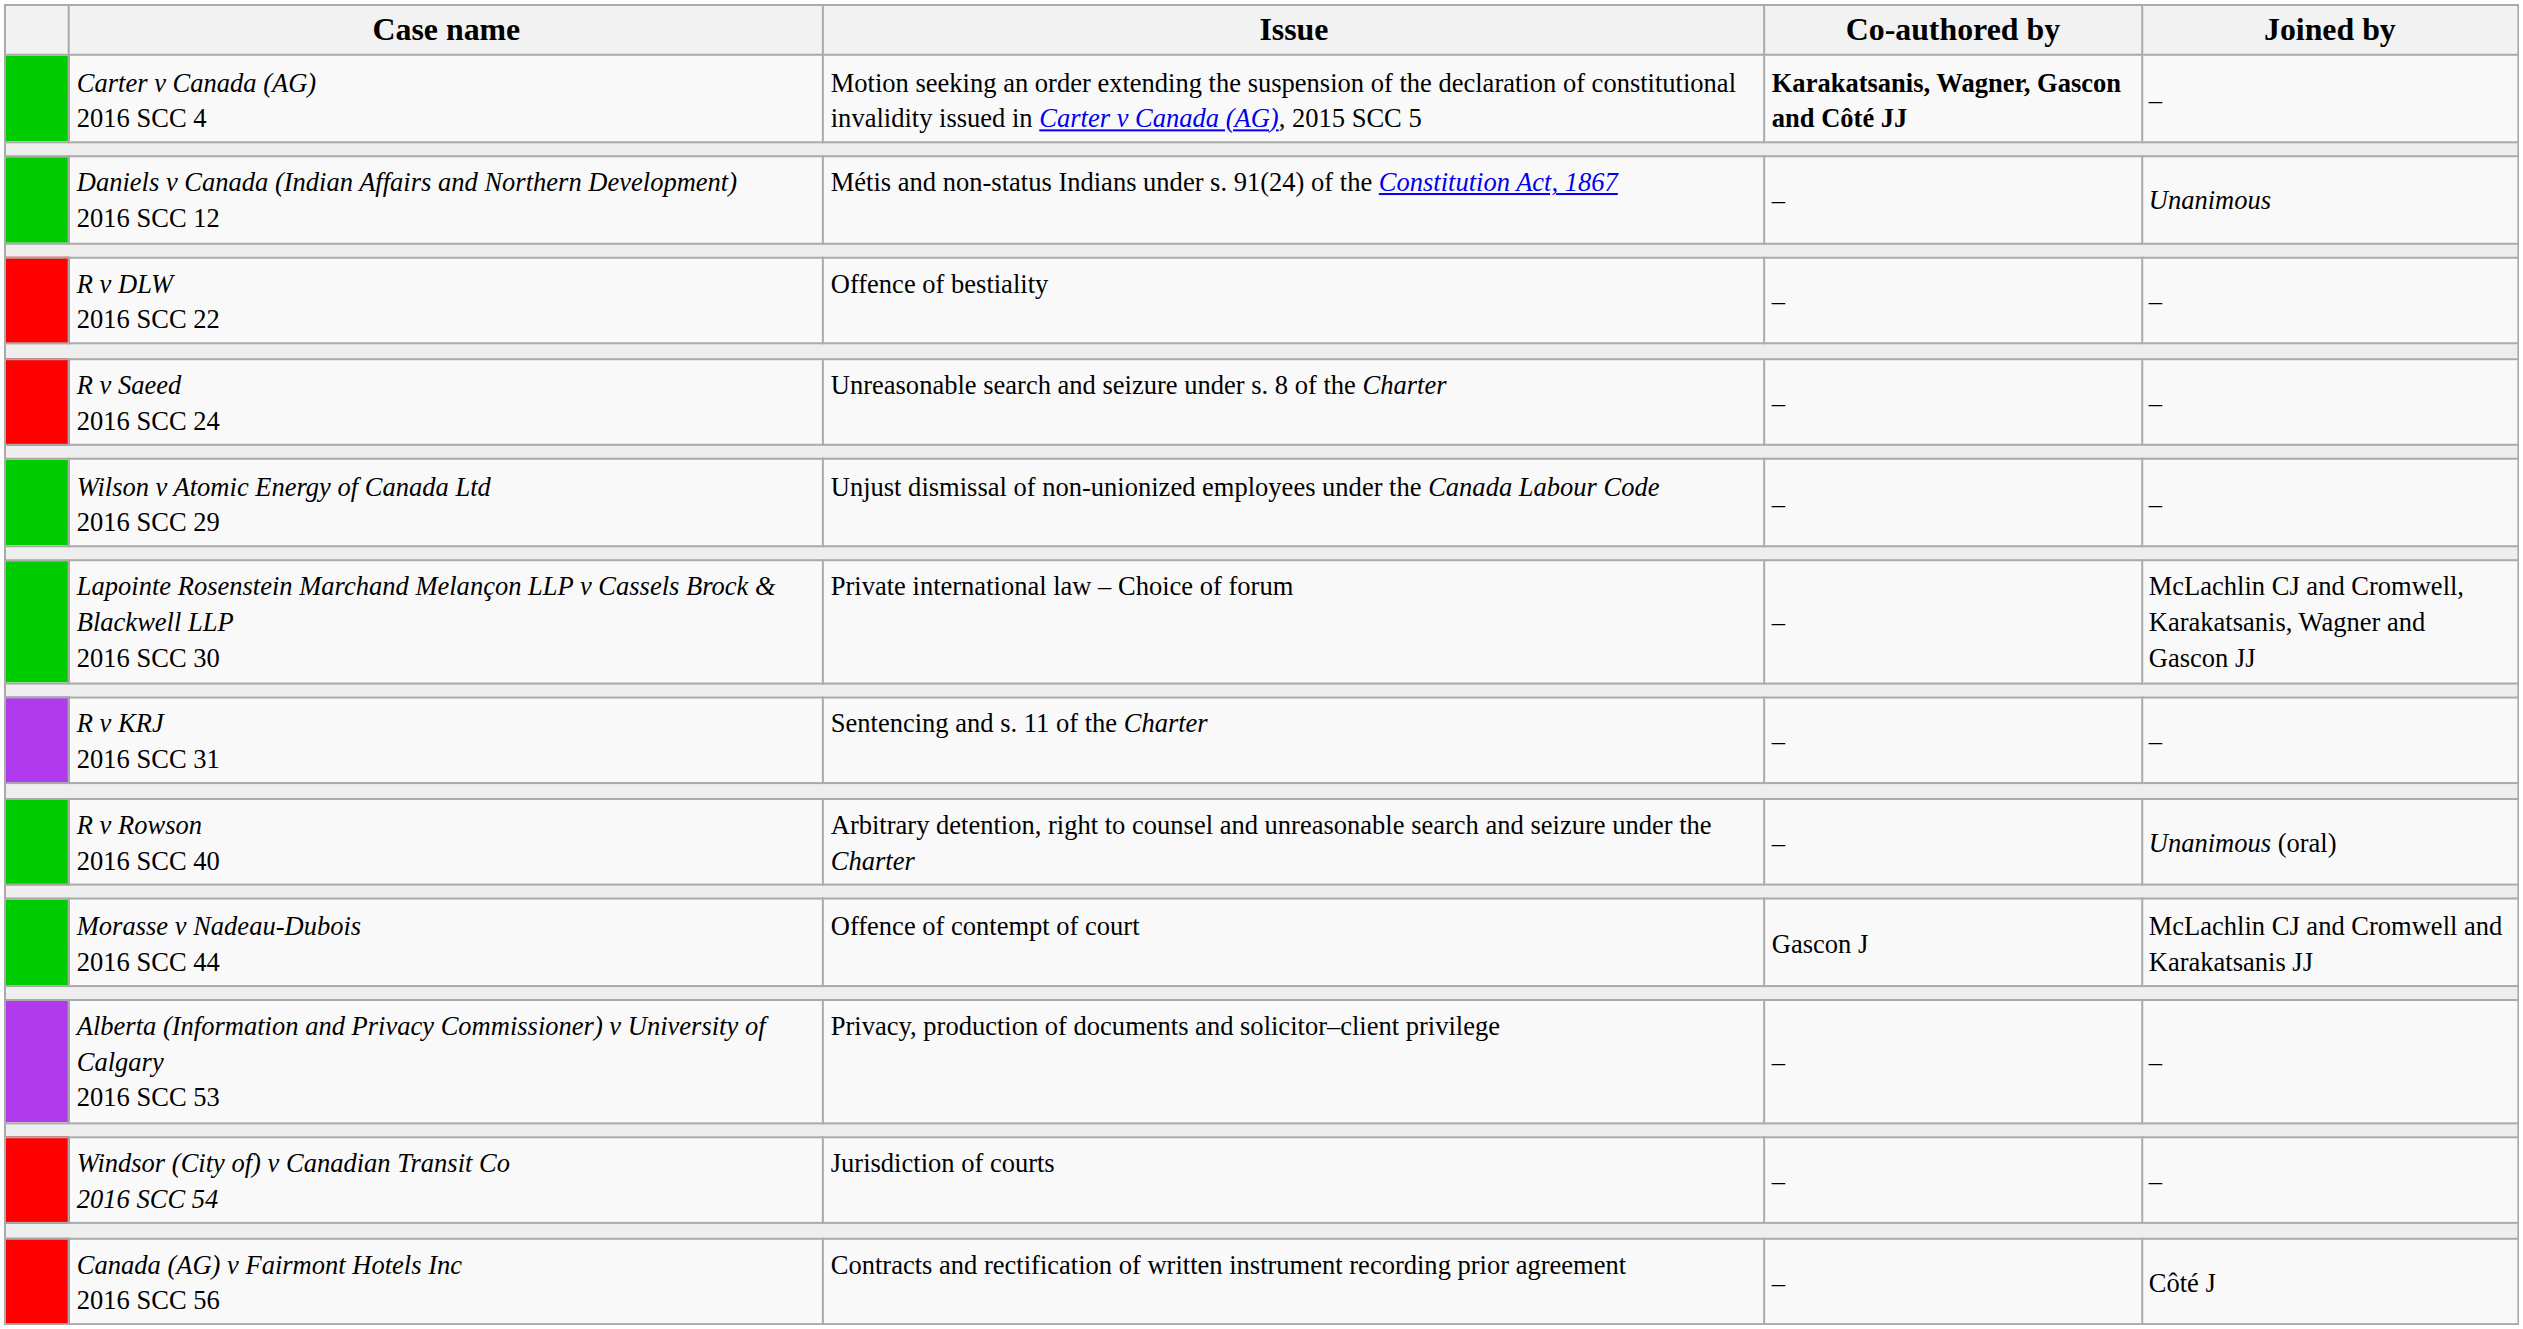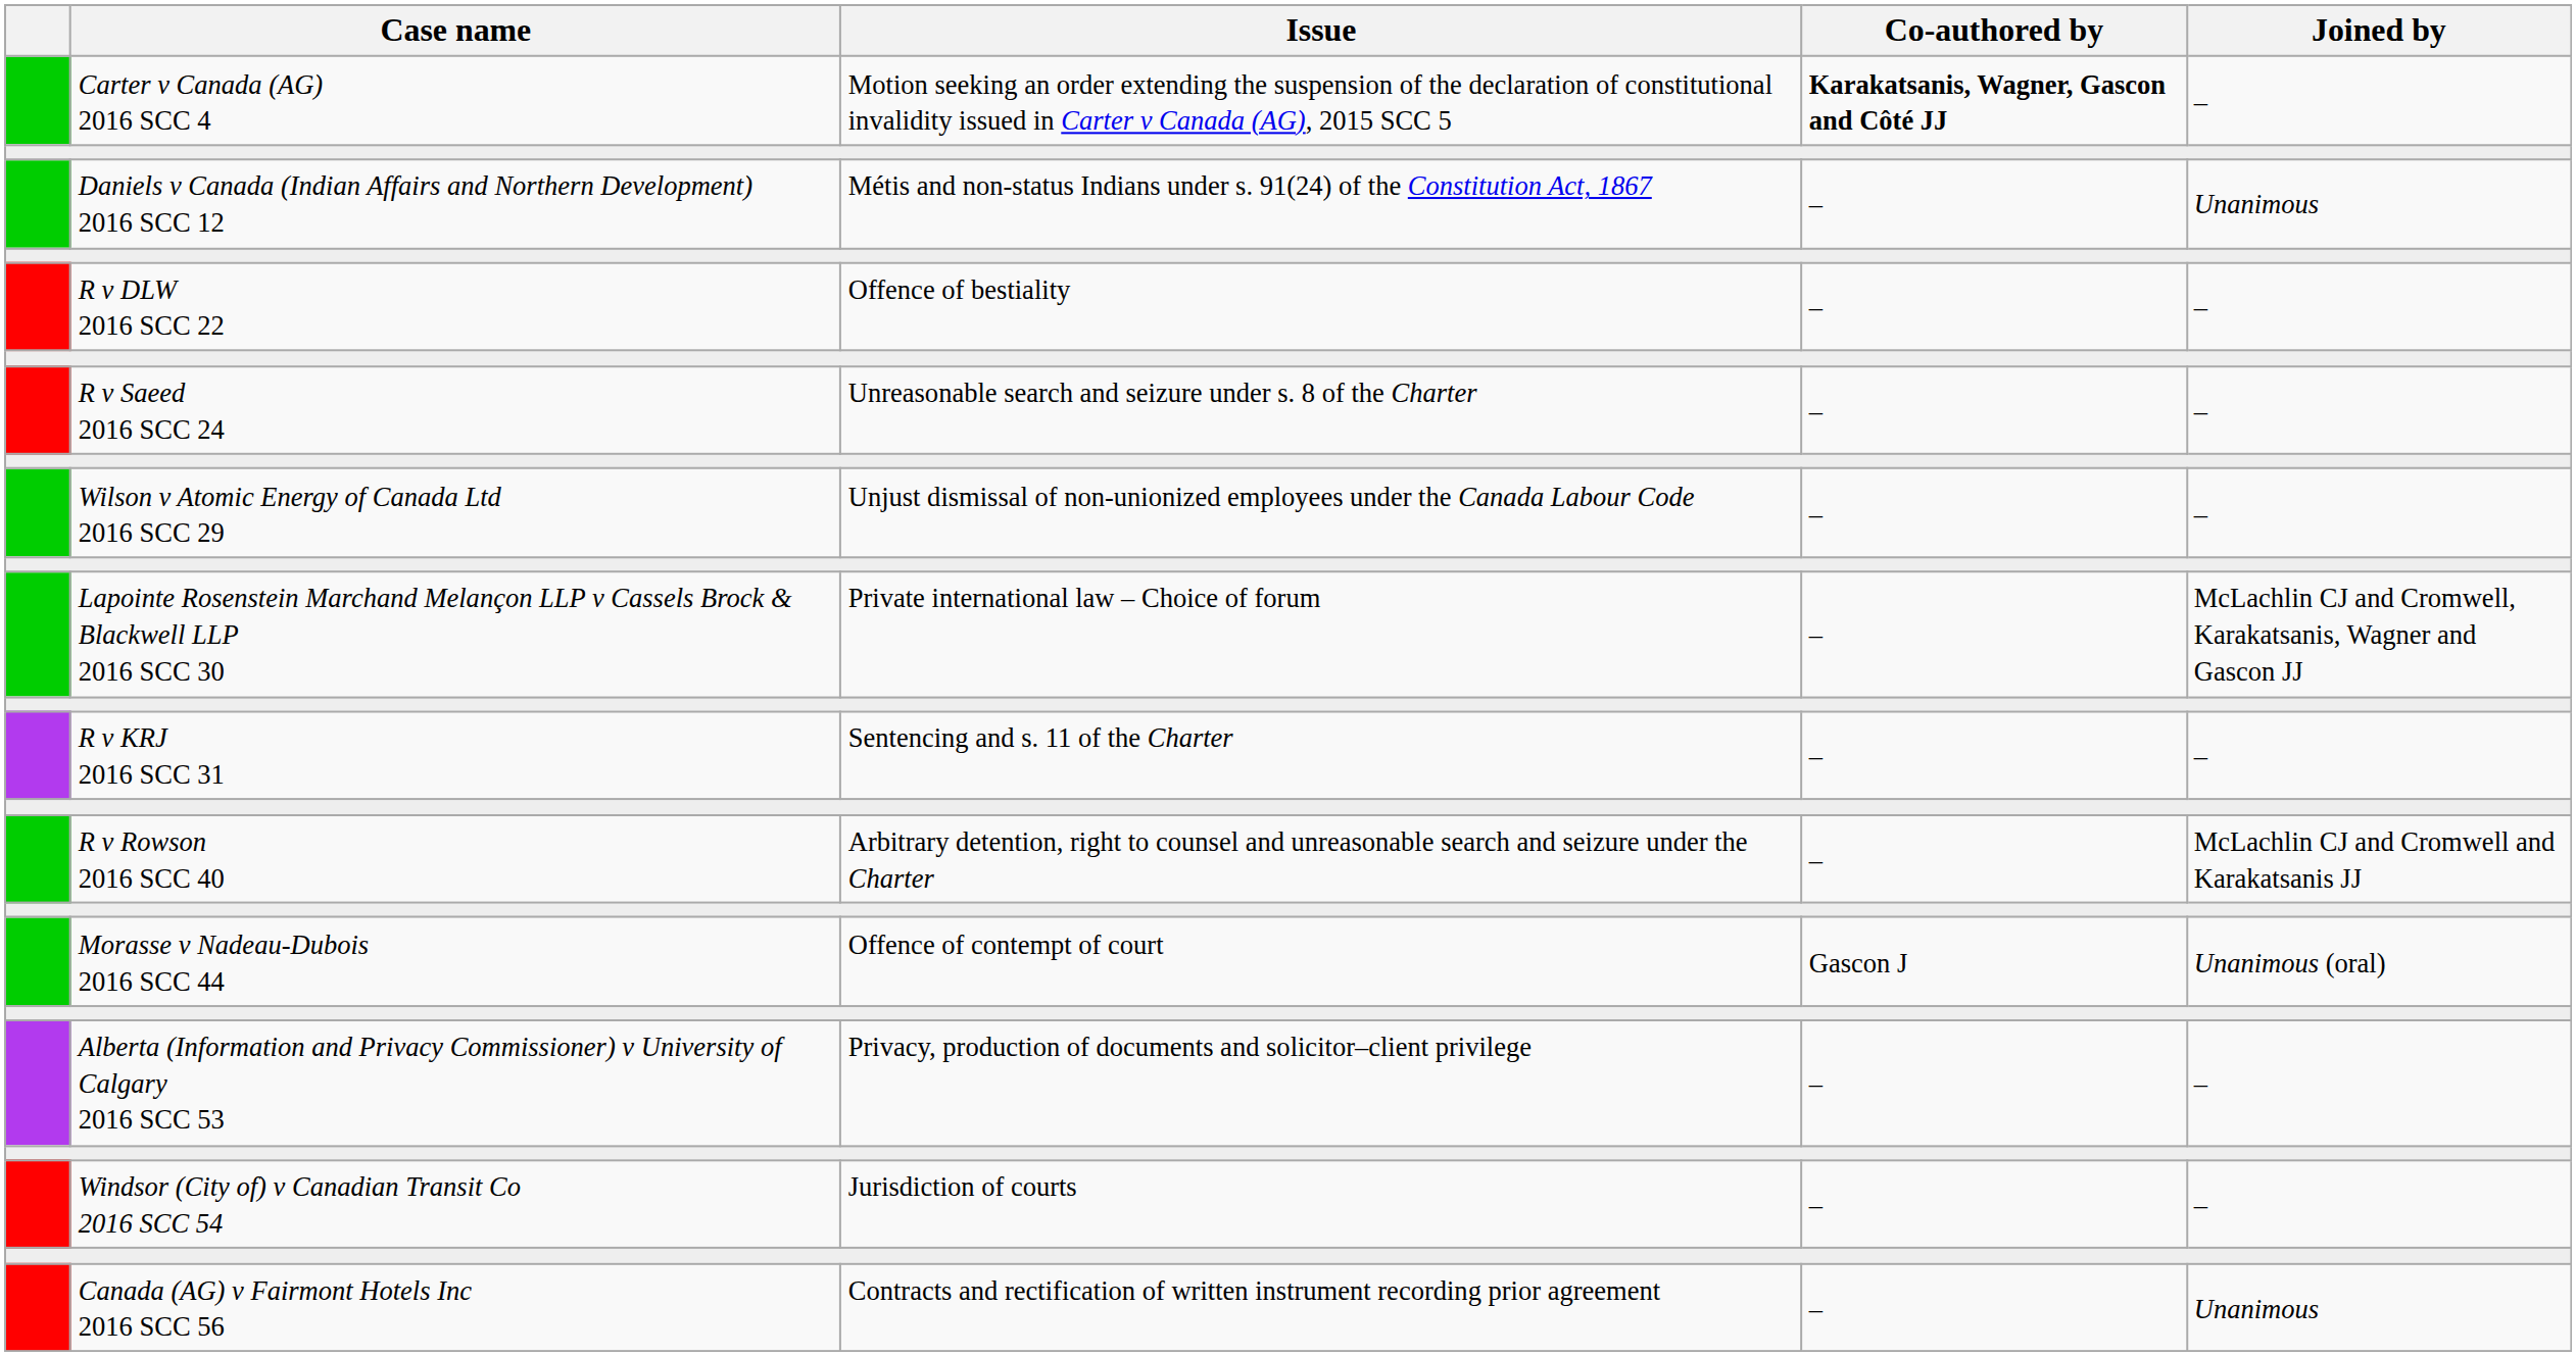 <table class="wikitable" width=100%>
 <tr bgcolor="#CCCCCC">
 <th width=25px></th>
 <th width=30%>Case name</th>
 <th>Issue</th>
 <th width=15%>Co-authored by</th>
 <th width=15%>Joined by</th>
 </tr>
 <tr>
 <td bgcolor="00cd00"></td>
 <td align=left valign=top><small><em>Carter v Canada (AG)</em><br> 2016 SCC 4 </small></td>
 <td valign=top><small> Motion seeking an order extending the suspension of the declaration of constitutional invalidity issued in <em><a href='#'>Carter v Canada (AG)</a></em>, 2015 SCC 5</small></td>
 <td><strong><small> Karakatsanis, Wagner, Gascon and Côté JJ</small></strong></td>
 <td><small>  –</small></td>
 </tr>
 <tr>
 <td bgcolor=#EEEEEE colspan=5 valign=top><small></small></td>
 </tr>
 <tr>
 <td bgcolor="00cd00"></td>
 <td align=left valign=top><small><em>Daniels v Canada (Indian Affairs and Northern Development)</em><br> 2016 SCC 12 </small></td>
 <td valign=top><small>Métis and non-status Indians under s. 91(24) of the <em><a href='#'>Constitution Act, 1867</a></em></small></td>
 <td><small> –</small></td>
 <td><small> <em>Unanimous</em></small></td>
 </tr>
 <tr>
 <td bgcolor=#EEEEEE colspan=5 valign=top><small></small></td>
 </tr>
 <tr>
 <td bgcolor="red"></td>
 <td align=left valign=top><small><em>R v DLW</em><br> 2016 SCC 22 </small></td>
 <td valign=top><small>Offence of bestiality</small></td>
 <td><small> –</small></td>
 <td><small> –</small></td>
 </tr>
 <tr>
 <td bgcolor=#EEEEEE colspan=5 valign=top><small></small></td>
 </tr>
 <tr>
 <td bgcolor="red"></td>
 <td align=left valign=top><small><em>R v Saeed</em><br> 2016 SCC 24 </small></td>
 <td valign=top><small>Unreasonable search and seizure under s. 8 of the <em>Charter</em></small></td>
 <td><small> –</small></td>
 <td><small> –</small></td>
 </tr>
 <tr>
 <td bgcolor=#EEEEEE colspan=5 valign=top><small></small></td>
 </tr>
 <tr>
 <td bgcolor="00cd00"></td>
 <td align=left valign=top><small><em>Wilson v Atomic Energy of Canada Ltd</em><br> 2016 SCC 29 </small></td>
 <td valign=top><small>Unjust dismissal of non-unionized employees under the <em>Canada Labour Code</em></small></td>
 <td><small> –</small></td>
 <td><small> –</small></td>
 </tr>
 <tr>
 <td bgcolor=#EEEEEE colspan=5 valign=top><small></small></td>
 </tr>
 <tr>
 <td bgcolor="00cd00"></td>
 <td align=left valign=top><small><em>Lapointe Rosenstein Marchand Melançon LLP v Cassels Brock & Blackwell LLP</em><br> 2016 SCC 30 </small></td>
 <td valign=top><small>Private international law – Choice of forum</small></td>
 <td><small> –</small></td>
 <td><small> McLachlin CJ and Cromwell, Karakatsanis, Wagner and Gascon JJ</small></td>
 </tr>
 <tr>
 <td bgcolor=#EEEEEE colspan=5 valign=top><small></small></td>
 </tr>
 <tr>
 <td bgcolor="B23AEE"></td>
 <td align=left valign=top><small><em>R v KRJ</em><br> 2016 SCC 31 </small></td>
 <td valign=top><small>Sentencing and s. 11 of the <em>Charter</em></small></td>
 <td><small> –</small></td>
 <td><small> –</small></td>
 </tr>
 <tr>
 <td bgcolor=#EEEEEE colspan=5 valign=top><small></small></td>
 </tr>
 <tr>
 <td bgcolor="00cd00"></td>
 <td align=left valign=top><small><em>R v Rowson</em><br> 2016 SCC 40 </small></td>
 <td valign=top><small>Arbitrary detention, right to counsel and unreasonable search and seizure under the <em>Charter</em></small></td>
 <td><small> –</small></td>
-<td><small> <em>Unanimous</em> (oral)</small></td>
+<td><small> McLachlin CJ and Cromwell and Karakatsanis JJ</small></td>
 </tr>
 <tr>
 <td bgcolor=#EEEEEE colspan=5 valign=top><small></small></td>
 </tr>
 <tr>
 <td bgcolor="00cd00"></td>
 <td align=left valign=top><small><em>Morasse v Nadeau-Dubois</em><br> 2016 SCC 44 </small></td>
 <td valign=top><small>Offence of contempt of court</small></td>
 <td><small> Gascon J</small></td>
-<td><small> McLachlin CJ and Cromwell and Karakatsanis JJ</small></td>
+<td><small> <em>Unanimous</em> (oral)</small></td>
 </tr>
 <tr>
 <td bgcolor=#EEEEEE colspan=5 valign=top><small></small></td>
 </tr>
 <tr>
 <td bgcolor="B23AEE"></td>
 <td align=left valign=top><small><em>Alberta (Information and Privacy Commissioner) v University of Calgary</em><br> 2016 SCC 53 </small></td>
 <td valign=top><small>Privacy, production of documents and solicitor–client privilege</small></td>
 <td><small> –</small></td>
 <td><small> –</small></td>
 </tr>
 <tr>
 <td bgcolor=#EEEEEE colspan=5 valign=top><small></small></td>
 </tr>
 <tr>
 <td bgcolor="red"></td>
 <td align=left valign=top><small><em>Windsor (City of) v Canadian Transit Co<br> 2016 SCC 54</em> </small></td>
 <td valign=top><small>Jurisdiction of courts</small></td>
 <td><small> –</small></td>
 <td><small> –</small></td>
 </tr>
 <tr>
 <td bgcolor=#EEEEEE colspan=5 valign=top><small></small></td>
 </tr>
 <tr>
 <td bgcolor="red"></td>
 <td align=left valign=top><small><em>Canada (AG) v Fairmont Hotels Inc</em><br> 2016 SCC 56 </small></td>
 <td valign=top><small>Contracts and rectification of written instrument recording prior agreement</small></td>
 <td><small> –</small></td>
-<td><small> Côté J</small></td>
+<td><small> <em>Unanimous</em></small></td>
 </tr>
 <tr>
 </tr>
 </table>
